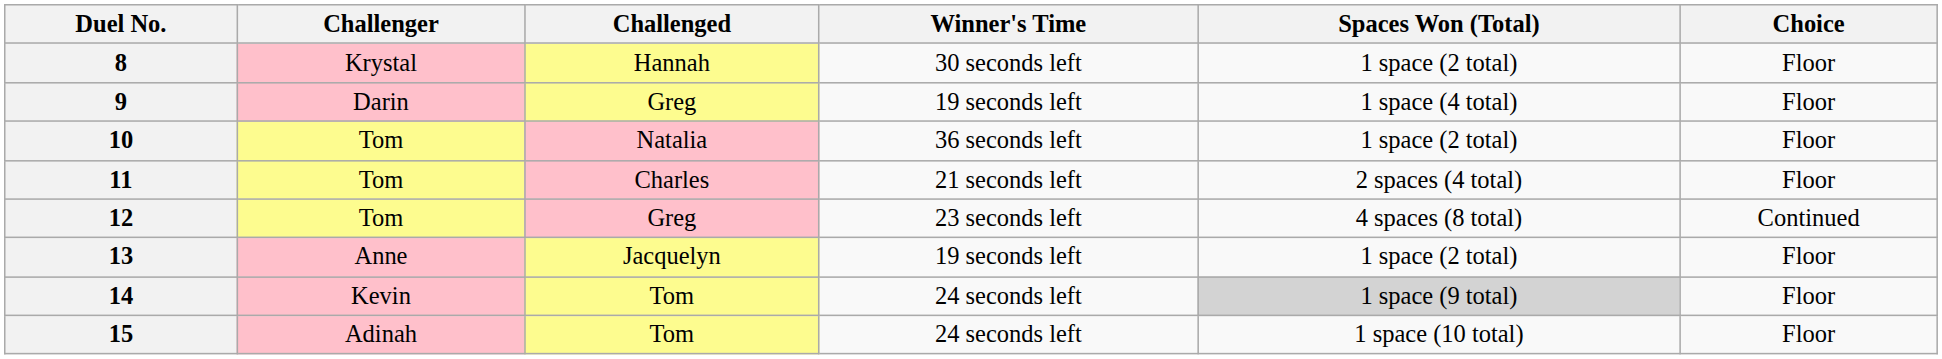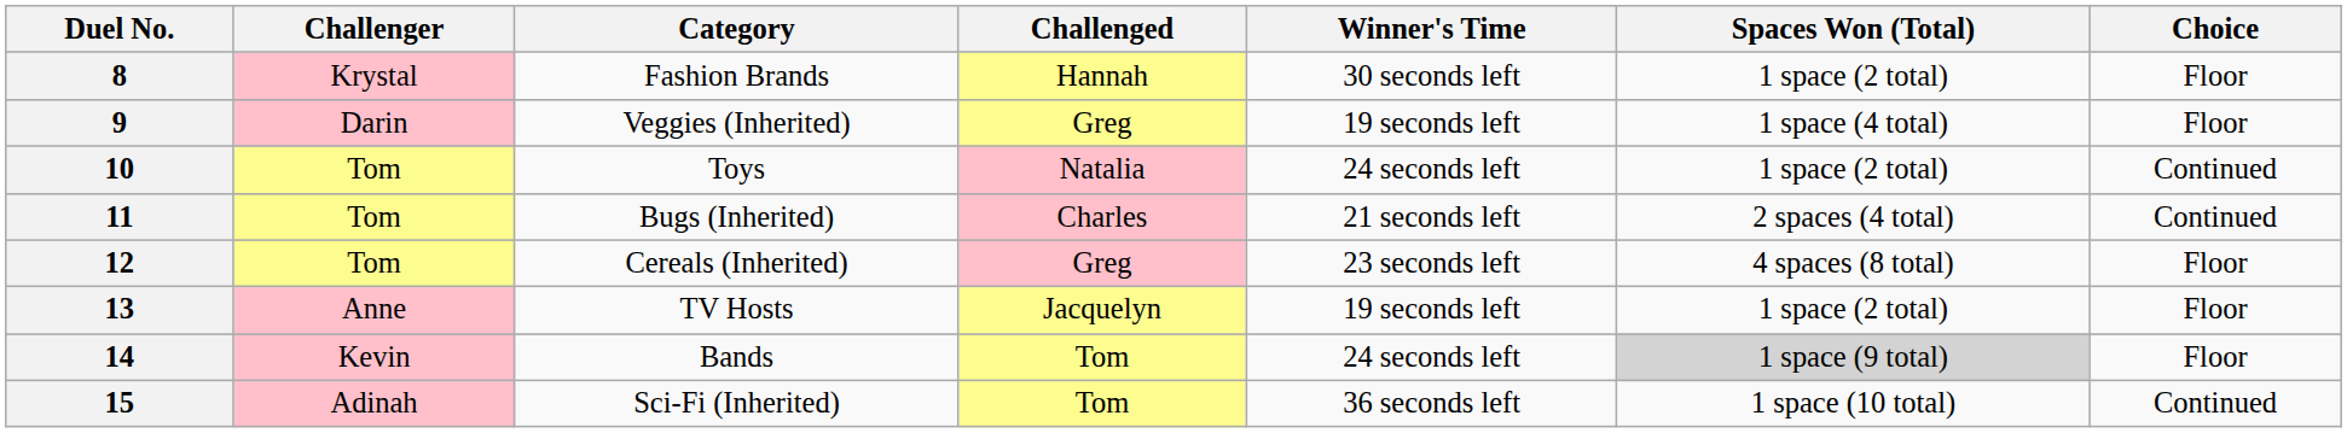 <table class="wikitable sortable mw-collapsible mw-collapsed" style="text-align:center; width:100%">
 <tr>
 <th scope="col">Duel No.</th>
 <th scope="col">Challenger</th>
+<th scope="col">Category</th>
 <th scope="col">Challenged</th>
 <th scope="col">Winner's Time</th>
 <th scope="col">Spaces Won (Total)</th>
 <th scope="col">Choice</th>
 </tr>
 <tr>
 <th>8</th>
 <td style="background:pink;">Krystal</td>
+<td>Fashion Brands</td>
 <td style="background:#fdfc8f;">Hannah</td>
 <td>30 seconds left</td>
 <td>1 space (2 total)</td>
 <td>Floor</td>
 </tr>
 <tr>
 <th>9</th>
 <td style="background:pink;">Darin</td>
+<td>Veggies (Inherited)</td>
 <td style="background:#fdfc8f;">Greg</td>
 <td>19 seconds left</td>
 <td>1 space (4 total)</td>
 <td>Floor</td>
 </tr>
 <tr>
 <th>10</th>
 <td style="background:#fdfc8f;">Tom</td>
+<td>Toys</td>
 <td style="background:pink;">Natalia</td>
-<td>36 seconds left</td>
+<td>24 seconds left</td>
 <td>1 space (2 total)</td>
-<td>Floor</td>
+<td>Continued</td>
 </tr>
 <tr>
 <th>11</th>
 <td style="background:#fdfc8f;">Tom</td>
+<td>Bugs (Inherited)</td>
 <td style="background:pink;">Charles</td>
 <td>21 seconds left</td>
 <td>2 spaces (4 total)</td>
-<td>Floor</td>
+<td>Continued</td>
 </tr>
 <tr>
 <th>12</th>
 <td style="background:#fdfc8f;">Tom</td>
+<td>Cereals (Inherited)</td>
 <td style="background:pink;">Greg</td>
 <td>23 seconds left</td>
 <td>4 spaces (8 total)</td>
-<td>Continued</td>
+<td>Floor</td>
 </tr>
 <tr>
 <th>13</th>
 <td style="background:pink;">Anne</td>
+<td>TV Hosts</td>
 <td style="background:#fdfc8f;">Jacquelyn</td>
 <td>19 seconds left</td>
 <td>1 space (2 total)</td>
 <td>Floor</td>
 </tr>
 <tr>
 <th>14</th>
 <td style="background:pink;">Kevin</td>
+<td>Bands</td>
 <td style="background:#fdfc8f;">Tom</td>
 <td>24 seconds left</td>
 <td style="background: lightgrey;">1 space (9 total)</td>
 <td>Floor</td>
 </tr>
 <tr>
 <th>15</th>
 <td style="background:pink;">Adinah</td>
+<td>Sci-Fi (Inherited)</td>
 <td style="background:#fdfc8f;">Tom</td>
-<td>24 seconds left</td>
+<td>36 seconds left</td>
 <td>1 space (10 total)</td>
-<td>Floor</td>
+<td>Continued</td>
 </tr>
 </table>
